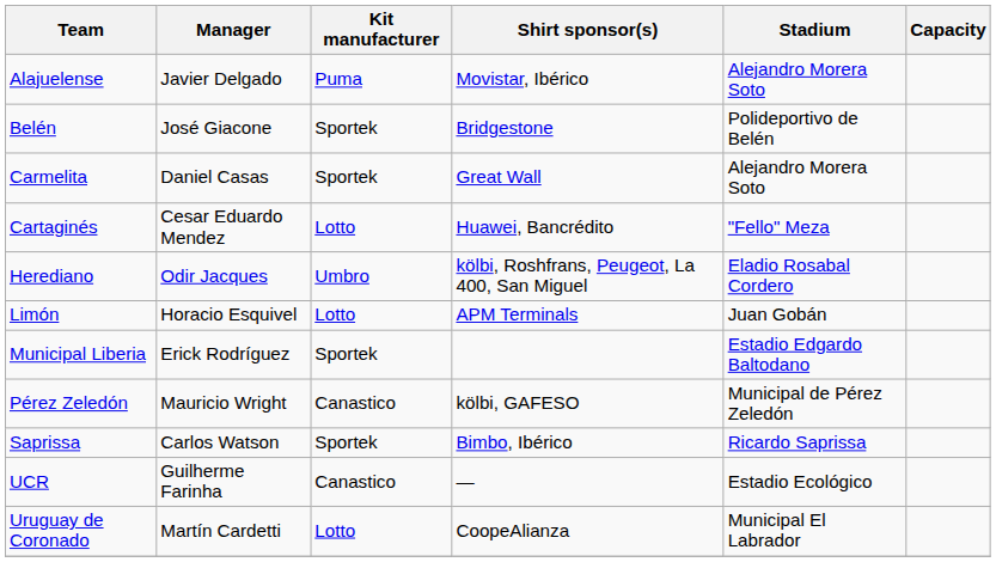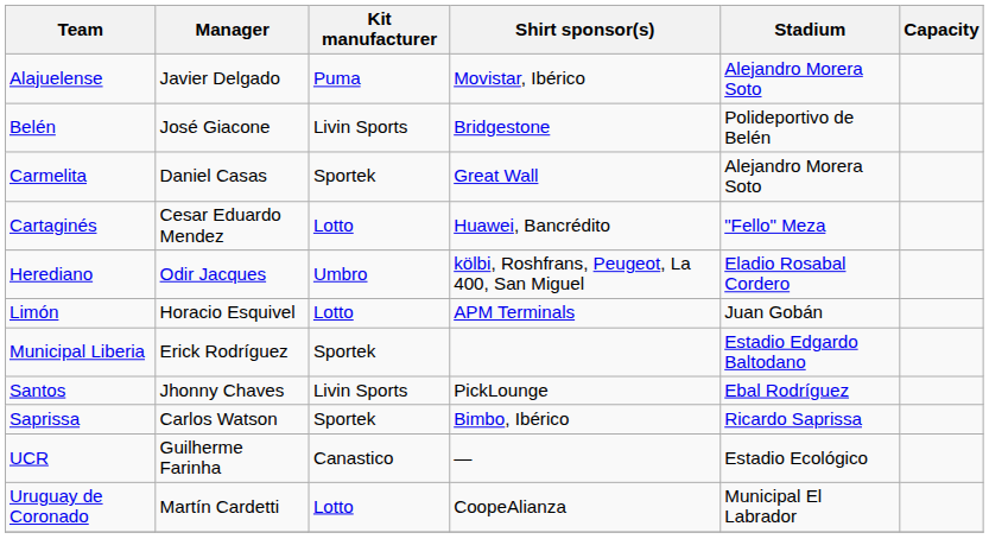 <table class="wikitable sortable">
 <tr>
 <th>Team</th>
 <th>Manager</th>
 <th>Kit manufacturer</th>
 <th>Shirt sponsor(s)</th>
 <th>Stadium</th>
 <th>Capacity</th>
 </tr>
 <tr>
 <td><a href='#'>Alajuelense</a></td>
 <td> Javier Delgado</td>
 <td><a href='#'>Puma</a></td>
 <td><a href='#'>Movistar</a>, Ibérico</td>
 <td><a href='#'>Alejandro Morera Soto</a></td>
 <td style="text-align:center;"></td>
 </tr>
 <tr>
 <td><a href='#'>Belén</a></td>
 <td>  José Giacone</td>
-<td>Sportek</td>
+<td>Livin Sports</td>
 <td><a href='#'>Bridgestone</a></td>
 <td>Polideportivo de Belén</td>
 <td style="text-align:center;"></td>
 </tr>
 <tr>
 <td><a href='#'>Carmelita</a></td>
 <td> Daniel Casas</td>
 <td>Sportek</td>
 <td><a href='#'>Great Wall</a></td>
 <td>Alejandro Morera Soto</td>
 <td style="text-align:center;"></td>
 </tr>
 <tr>
 <td><a href='#'>Cartaginés</a></td>
 <td>  Cesar Eduardo Mendez</td>
 <td><a href='#'>Lotto</a></td>
 <td><a href='#'>Huawei</a>, Bancrédito</td>
 <td><a href='#'>"Fello" Meza</a></td>
 <td style="text-align:center;"></td>
 </tr>
 <tr>
 <td><a href='#'>Herediano</a></td>
 <td> <a href='#'>Odir Jacques</a></td>
 <td><a href='#'>Umbro</a></td>
 <td><a href='#'>kölbi</a>, Roshfrans, <a href='#'>Peugeot</a>, La 400, San Miguel</td>
 <td><a href='#'>Eladio Rosabal Cordero</a></td>
 <td style="text-align:center;"></td>
 </tr>
 <tr>
 <td><a href='#'>Limón</a></td>
 <td> Horacio Esquivel</td>
 <td><a href='#'>Lotto</a></td>
 <td><a href='#'>APM Terminals</a></td>
 <td>Juan Gobán</td>
 <td style="text-align:center;"></td>
 </tr>
 <tr>
 <td><a href='#'>Municipal Liberia</a></td>
 <td> Erick Rodríguez</td>
 <td>Sportek</td>
 <td></td>
 <td><a href='#'>Estadio Edgardo Baltodano</a></td>
 <td style="text-align:center;"></td>
 </tr>
 <tr>
-<td><a href='#'>Pérez Zeledón</a></td>
-<td> Mauricio Wright</td>
-<td>Canastico</td>
-<td>kölbi, GAFESO</td>
-<td>Municipal de Pérez Zeledón</td>
+<td><a href='#'>Santos</a></td>
+<td> Jhonny Chaves</td>
+<td>Livin Sports</td>
+<td>PickLounge</td>
+<td><a href='#'>Ebal Rodríguez</a></td>
 <td style="text-align:center;"></td>
 </tr>
 <tr>
 <td><a href='#'>Saprissa</a></td>
 <td> Carlos Watson</td>
 <td>Sportek</td>
 <td><a href='#'>Bimbo</a>, Ibérico</td>
 <td><a href='#'>Ricardo Saprissa</a></td>
 <td style="text-align:center;"></td>
 </tr>
 <tr>
 <td><a href='#'>UCR</a></td>
 <td> Guilherme Farinha</td>
 <td>Canastico</td>
 <td>—</td>
 <td>Estadio Ecológico</td>
 <td style="text-align:center;"></td>
 </tr>
 <tr>
 <td><a href='#'>Uruguay de Coronado</a></td>
 <td> Martín Cardetti</td>
 <td><a href='#'>Lotto</a></td>
 <td>CoopeAlianza</td>
 <td>Municipal El Labrador</td>
 <td style="text-align:center;"></td>
 </tr>
 <tr>
 </tr>
 </table>
